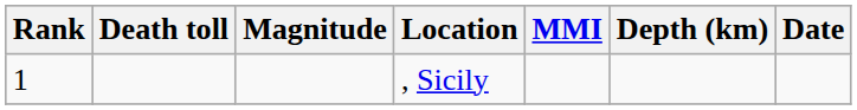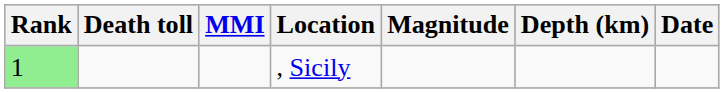 <table class="sortable wikitable" style="font-size:100%;">
 <tr>
 <th>Rank</th>
 <th>Death toll</th>
+<th><a href='#'>MMI</a></th>
+<th>Location</th>
 <th>Magnitude</th>
-<th>Location</th>
-<th><a href='#'>MMI</a></th>
 <th>Depth (km)</th>
 <th>Date</th>
 </tr>
 <tr>
-<td>1</td>
+<td style="background: lightgreen;">1</td>
 <td></td>
 <td></td>
 <td>, <a href='#'>Sicily</a></td>
 <td></td>
 <td></td>
 <td></td>
 </tr>
 </table>
